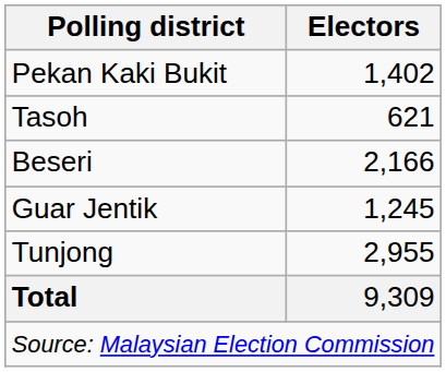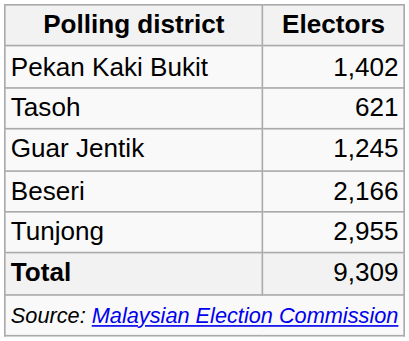 <table class="wikitable sortable">
 <tr>
 <th>Polling district</th>
 <th>Electors</th>
 </tr>
 <tr>
 <td>Pekan Kaki Bukit</td>
 <td align="right">1,402</td>
 </tr>
 <tr>
 <td>Tasoh</td>
 <td align="right">621</td>
 </tr>
 <tr>
+<td>Guar Jentik</td>
+<td align="right">1,245</td>
+</tr>
+<tr>
 <td>Beseri</td>
 <td align="right">2,166</td>
-</tr>
-<tr>
-<td>Guar Jentik</td>
-<td align="right">1,245</td>
 </tr>
 <tr>
 <td>Tunjong</td>
 <td align="right">2,955</td>
 </tr>
 <tr>
 <td style="background: #f2f2f2"><strong>Total</strong></td>
 <td style="background: #f2f2f2" align="right">9,309</td>
 </tr>
 <tr>
 <td colspan="2"  align="right"><small><em>Source: <a href='#'>Malaysian Election Commission</a></em></small></td>
 </tr>
 </table>
